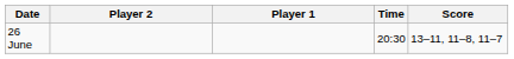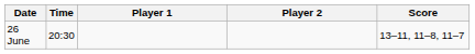 <table class="sortable wikitable" style="font-size:90%">
 <tr>
 <th width="50">Date</th>
+<th width="30">Time</th>
+<th width="200">Player 1</th>
 <th width="200">Player 2</th>
-<th width="200">Player 1</th>
-<th width="30">Time</th>
 <th width="120">Score</th>
 </tr>
 <tr>
 <td>26 June</td>
+<td>20:30</td>
+<td><strong></strong></td>
 <td></td>
-<td><strong></strong></td>
-<td>20:30</td>
 <td>13–11, 11–8, 11–7</td>
 </tr>
 </table>
